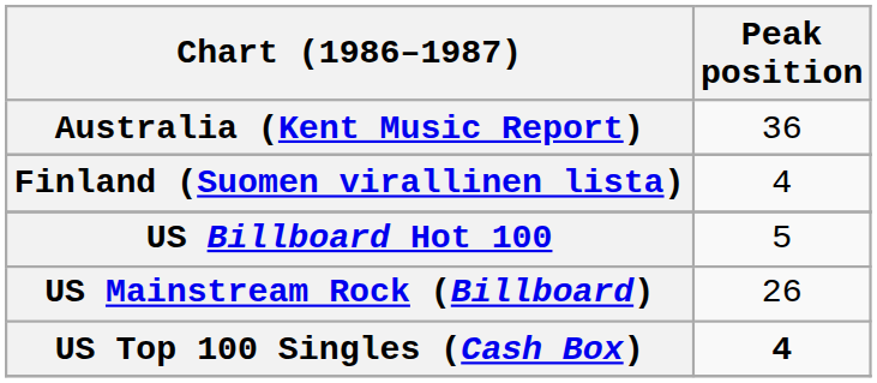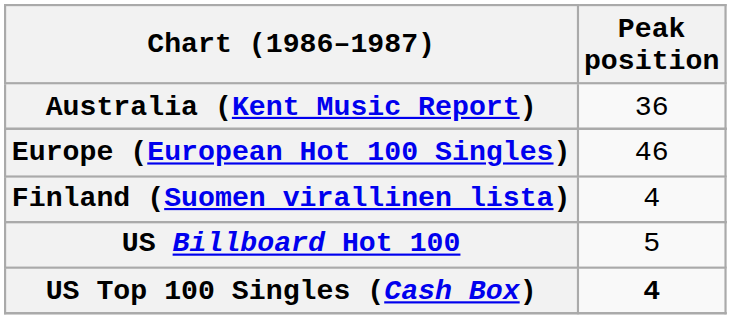 <table class="wikitable sortable plainrowheaders" style="text-align:center">
 <tr>
 <th scope="col">Chart (1986–1987)</th>
 <th scope="col">Peak<br>position</th>
 </tr>
 <tr>
 <th scope="row">Australia (<a href='#'>Kent Music Report</a>)</th>
 <td>36</td>
 </tr>
 <tr>
 </tr>
 <tr>
 </tr>
 <tr>
+</tr>
+<tr>
+<th scope="row">Europe (<a href='#'>European Hot 100 Singles</a>)</th>
+<td>46</td>
 </tr>
 <tr>
 <th scope="row">Finland (<a href='#'>Suomen virallinen lista</a>)</th>
 <td>4</td>
 </tr>
 <tr>
 </tr>
 <tr>
 </tr>
 <tr>
 </tr>
 <tr>
 </tr>
 <tr>
 </tr>
 <tr>
 </tr>
 <tr>
 </tr>
 <tr>
 </tr>
 <tr>
 <th scope="row">US <a href='#'><em>Billboard</em> Hot 100</a></th>
 <td>5</td>
 </tr>
 <tr>
-<th scope="row">US <a href='#'>Mainstream Rock</a> (<em><a href='#'>Billboard</a></em>)</th>
-<td>26</td>
-</tr>
-<tr>
 <th scope="row">US Top 100 Singles (<em><a href='#'>Cash Box</a></em>)</th>
 <td><strong>4</strong></td>
 </tr>
 <tr>
 </tr>
 </table>
